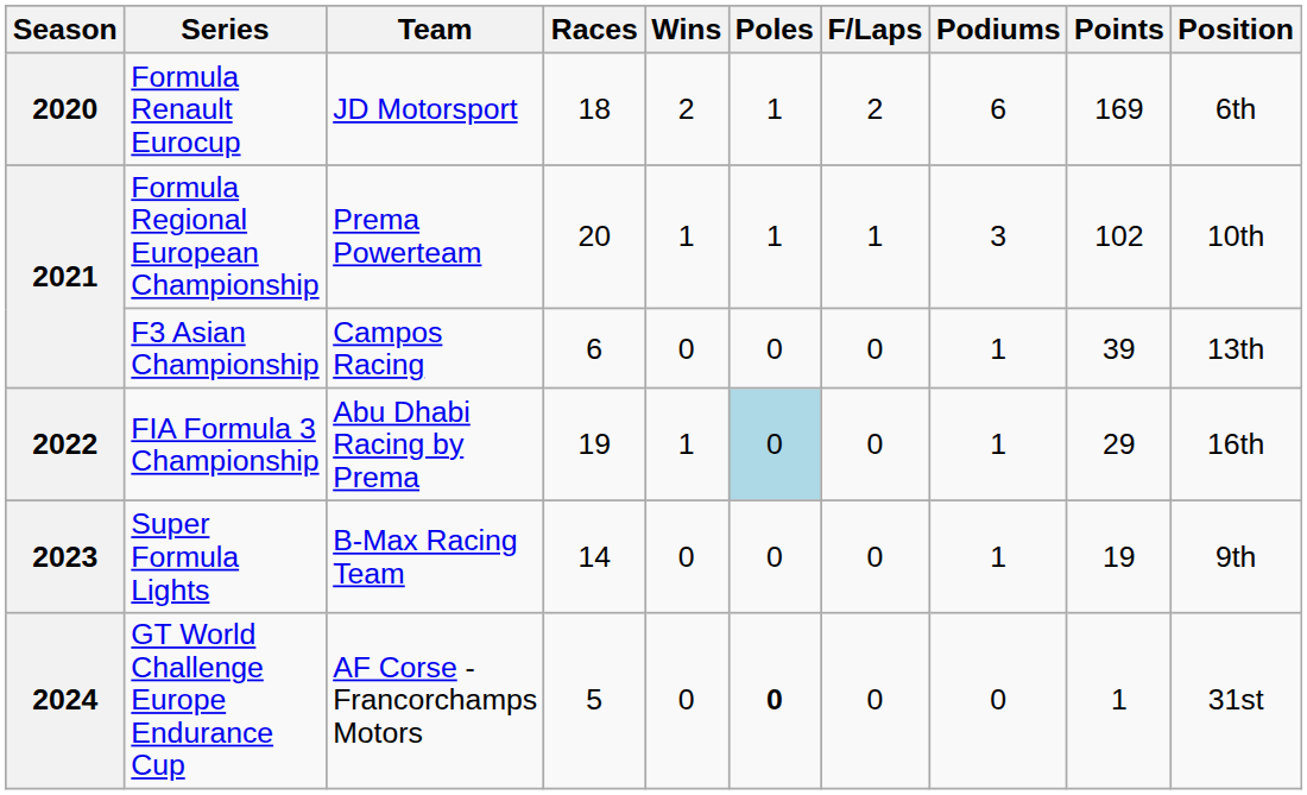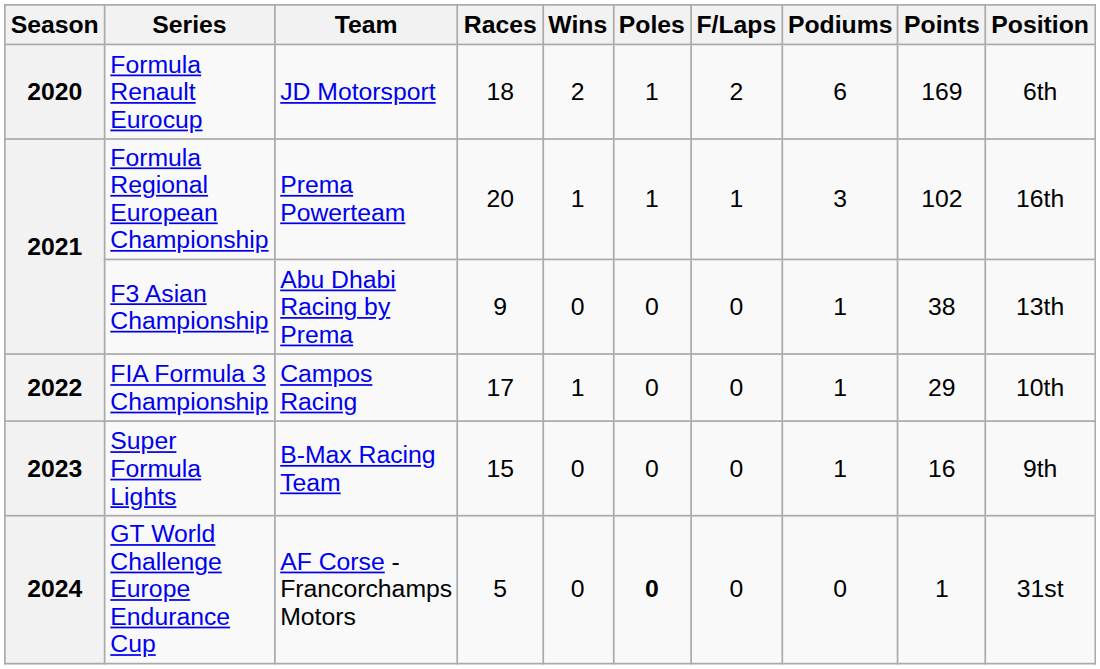 <table class="wikitable" style="font-size: 90%; text-align:center">
 <tr>
 <th>Season</th>
 <th>Series</th>
 <th>Team</th>
 <th>Races</th>
 <th>Wins</th>
 <th>Poles</th>
 <th>F/Laps</th>
 <th>Podiums</th>
 <th>Points</th>
 <th>Position</th>
 </tr>
 <tr>
 <th>2020</th>
 <td align=left><a href='#'>Formula Renault Eurocup</a></td>
 <td align=left><a href='#'>JD Motorsport</a></td>
 <td>18</td>
 <td>2</td>
 <td>1</td>
 <td>2</td>
 <td>6</td>
 <td>169</td>
 <td>6th</td>
 </tr>
 <tr>
 <th rowspan=2>2021</th>
 <td align=left><a href='#'>Formula Regional European Championship</a></td>
 <td align=left><a href='#'>Prema Powerteam</a></td>
 <td>20</td>
 <td>1</td>
 <td>1</td>
 <td>1</td>
 <td>3</td>
 <td>102</td>
-<td>10th</td>
+<td>16th</td>
 </tr>
 <tr>
 <td align=left><a href='#'>F3 Asian Championship</a></td>
-<td align=left><a href='#'>Campos Racing</a></td>
-<td>6</td>
+<td align=left><a href='#'>Abu Dhabi Racing by Prema</a></td>
+<td>9</td>
 <td>0</td>
 <td>0</td>
 <td>0</td>
 <td>1</td>
-<td>39</td>
+<td>38</td>
 <td>13th</td>
 </tr>
 <tr>
 <th>2022</th>
 <td align=left><a href='#'>FIA Formula 3 Championship</a></td>
-<td align=left><a href='#'>Abu Dhabi Racing by Prema</a></td>
-<td>19</td>
+<td align=left><a href='#'>Campos Racing</a></td>
+<td>17</td>
 <td>1</td>
-<td style="background: lightblue;">0</td>
+<td>0</td>
 <td>0</td>
 <td>1</td>
 <td>29</td>
-<td>16th</td>
+<td>10th</td>
 </tr>
 <tr>
 <th>2023</th>
 <td align=left><a href='#'>Super Formula Lights</a></td>
 <td align=left><a href='#'>B-Max Racing Team</a></td>
-<td>14</td>
+<td>15</td>
 <td>0</td>
 <td>0</td>
 <td>0</td>
 <td>1</td>
-<td>19</td>
+<td>16</td>
 <td>9th</td>
 </tr>
 <tr>
 <th>2024</th>
 <td align=left><a href='#'>GT World Challenge Europe Endurance Cup</a></td>
 <td align=left><a href='#'>AF Corse</a> - Francorchamps Motors</td>
 <td>5</td>
 <td>0</td>
 <td><strong>0</strong></td>
 <td>0</td>
 <td>0</td>
 <td>1</td>
 <td>31st</td>
 </tr>
 </table>
